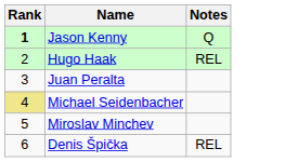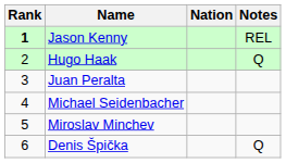 <table class="wikitable sortable" style="text-align:center">
 <tr>
 <th>Rank</th>
 <th>Name</th>
+<th>Nation</th>
 <th>Notes</th>
 </tr>
 <tr bgcolor=ccffcc>
 <td><strong>1</strong></td>
 <td align=left><a href='#'>Jason Kenny</a></td>
-<td>Q</td>
+<td align=left></td>
+<td>REL</td>
 </tr>
 <tr bgcolor=ccffcc>
 <td>2</td>
 <td align=left><a href='#'>Hugo Haak</a></td>
-<td>REL</td>
+<td align=left></td>
+<td>Q</td>
 </tr>
 <tr>
 <td>3</td>
 <td align=left><a href='#'>Juan Peralta</a></td>
+<td align=left></td>
 <td></td>
 </tr>
 <tr>
-<td style="background: khaki;">4</td>
+<td>4</td>
 <td align=left><a href='#'>Michael Seidenbacher</a></td>
+<td align=left></td>
 <td></td>
 </tr>
 <tr>
 <td>5</td>
 <td align=left><a href='#'>Miroslav Minchev</a></td>
+<td align=left></td>
 <td></td>
 </tr>
 <tr>
 <td>6</td>
 <td align=left><a href='#'>Denis Špička</a></td>
-<td>REL</td>
+<td align=left></td>
+<td>Q</td>
 </tr>
 </table>
